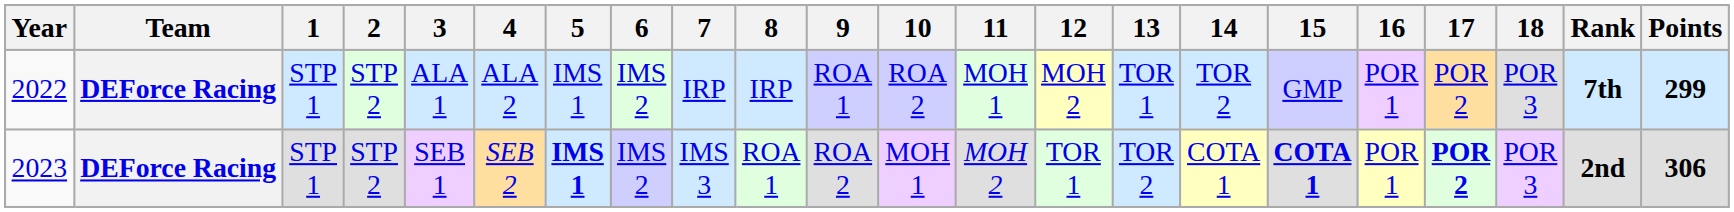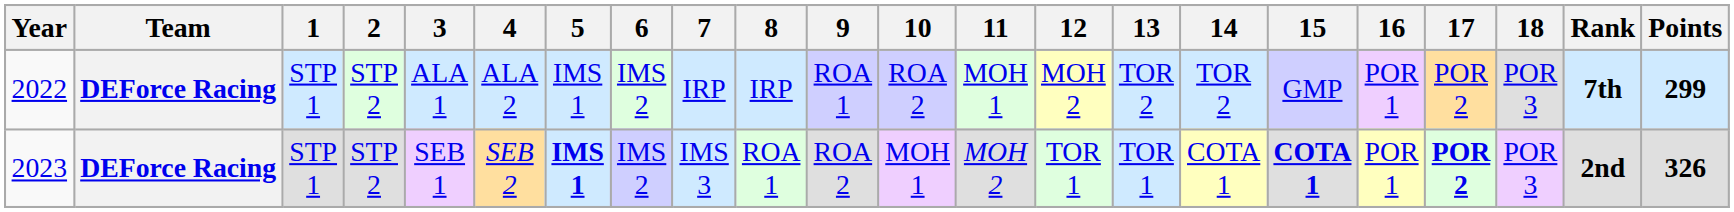 <table class="wikitable" style="text-align:center; font-size:85%">
 <tr>
 <th>Year</th>
 <th>Team</th>
 <th>1</th>
 <th>2</th>
 <th>3</th>
 <th>4</th>
 <th>5</th>
 <th>6</th>
 <th>7</th>
 <th>8</th>
 <th>9</th>
 <th>10</th>
 <th>11</th>
 <th>12</th>
 <th>13</th>
 <th>14</th>
 <th>15</th>
 <th>16</th>
 <th>17</th>
 <th>18</th>
 <th>Rank</th>
 <th>Points</th>
 </tr>
 <tr>
 <td><a href='#'>2022</a></td>
 <th nowrap><a href='#'>DEForce Racing</a></th>
 <td style="background:#CFEAFF;"><a href='#'>STP<br>1</a><br></td>
 <td style="background:#DFFFDF;"><a href='#'>STP<br>2</a><br></td>
 <td style="background:#CFEAFF;"><a href='#'>ALA<br>1</a><br></td>
 <td style="background:#CFEAFF;"><a href='#'>ALA<br>2</a><br></td>
 <td style="background:#CFEAFF;"><a href='#'>IMS<br>1</a><br></td>
 <td style="background:#DFFFDF;"><a href='#'>IMS<br>2</a><br></td>
 <td style="background:#CFEAFF;"><a href='#'>IRP</a><br></td>
 <td style="background:#CFEAFF;"><a href='#'>IRP</a><br></td>
 <td style="background:#CFCFFF;"><a href='#'>ROA<br>1</a><br></td>
 <td style="background:#CFCFFF;"><a href='#'>ROA<br>2</a><br></td>
 <td style="background:#DFFFDF;"><a href='#'>MOH<br>1</a><br></td>
 <td style="background:#FFFFBF;"><a href='#'>MOH<br>2</a><br></td>
-<td style="background:#CFEAFF;"><a href='#'>TOR<br>1</a><br></td>
+<td style="background:#CFEAFF;"><a href='#'>TOR<br>2</a><br></td>
 <td style="background:#CFEAFF;"><a href='#'>TOR<br>2</a><br></td>
 <td style="background:#CFCFFF;"><a href='#'>GMP</a><br></td>
 <td style="background:#EFCFFF;"><a href='#'>POR<br>1</a><br></td>
 <td style="background:#FFDF9F;"><a href='#'>POR<br>2</a><br></td>
 <td style="background:#DFDFDF;"><a href='#'>POR<br>3</a><br></td>
 <th style="background:#CFEAFF;">7th</th>
 <th style="background:#CFEAFF;">299</th>
 </tr>
 <tr>
 <td><a href='#'>2023</a></td>
 <th nowrap><a href='#'>DEForce Racing</a></th>
 <td style="background:#DFDFDF;"><a href='#'>STP<br>1</a><br></td>
 <td style="background:#DFDFDF;"><a href='#'>STP<br>2</a><br></td>
 <td style="background:#EFCFFF;"><a href='#'>SEB<br>1</a><br></td>
 <td style="background:#FFDF9F;"><em><a href='#'>SEB<br>2</a></em><br></td>
 <td style="background:#CFEAFF;"><strong><a href='#'>IMS<br>1</a></strong><br></td>
 <td style="background:#CFCFFF;"><a href='#'>IMS<br>2</a><br></td>
 <td style="background:#CFEAFF;"><a href='#'>IMS<br>3</a><br></td>
 <td style="background:#DFFFDF;"><a href='#'>ROA<br>1</a><br></td>
 <td style="background:#DFDFDF;"><a href='#'>ROA<br>2</a><br></td>
 <td style="background:#EFCFFF;"><a href='#'>MOH<br>1</a><br></td>
 <td style="background:#DFDFDF;"><em><a href='#'>MOH<br>2</a></em><br></td>
 <td style="background:#DFFFDF;"><a href='#'>TOR<br>1</a><br></td>
-<td style="background:#CFEAFF;"><a href='#'>TOR<br>2</a><br></td>
+<td style="background:#CFEAFF;"><a href='#'>TOR<br>1</a><br></td>
 <td style="background:#FFFFBF;"><a href='#'>COTA<br>1</a><br></td>
 <td style="background:#DFDFDF;"><strong><a href='#'>COTA<br>1</a></strong><br></td>
 <td style="background:#FFFFBF;"><a href='#'>POR<br>1</a><br></td>
 <td style="background:#DFFFDF;"><strong><a href='#'>POR<br>2</a><br></strong></td>
 <td style="background:#EFCFFF;"><a href='#'>POR<br>3</a><br></td>
 <th style="background:#DFDFDF;">2nd</th>
-<th style="background:#DFDFDF;">306</th>
+<th style="background:#DFDFDF;">326</th>
 </tr>
 </table>
